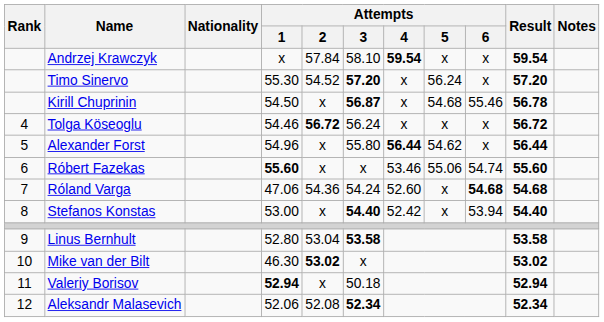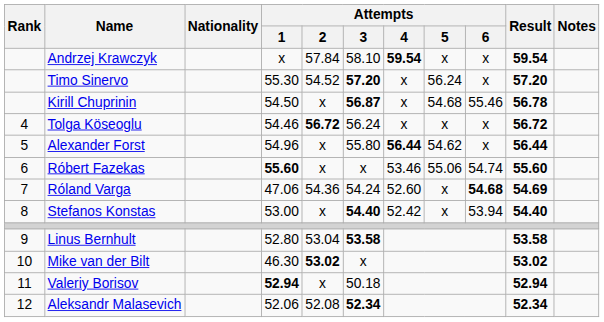 <table class="wikitable sortable" style="text-align:center">
 <tr>
 <th rowspan=2>Rank</th>
 <th rowspan=2>Name</th>
 <th rowspan=2>Nationality</th>
 <th colspan=6>Attempts</th>
 <th rowspan=2>Result</th>
 <th rowspan=2>Notes</th>
 </tr>
 <tr>
 <th>1</th>
 <th>2</th>
 <th>3</th>
 <th>4</th>
 <th>5</th>
 <th>6</th>
 </tr>
 <tr>
 <td></td>
 <td align=left><a href='#'>Andrzej Krawczyk</a></td>
 <td align=left></td>
 <td>x</td>
 <td>57.84</td>
 <td>58.10</td>
 <td><strong>59.54</strong></td>
 <td>x</td>
 <td>x</td>
 <td><strong>59.54</strong></td>
 <td></td>
 </tr>
 <tr>
 <td></td>
 <td align=left><a href='#'>Timo Sinervo</a></td>
 <td align=left></td>
 <td>55.30</td>
 <td>54.52</td>
 <td><strong>57.20</strong></td>
 <td>x</td>
 <td>56.24</td>
 <td>x</td>
 <td><strong>57.20</strong></td>
 <td></td>
 </tr>
 <tr>
 <td></td>
 <td align=left><a href='#'>Kirill Chuprinin</a></td>
 <td align=left></td>
 <td>54.50</td>
 <td>x</td>
 <td><strong>56.87</strong></td>
 <td>x</td>
 <td>54.68</td>
 <td>55.46</td>
 <td><strong>56.78</strong></td>
 <td></td>
 </tr>
 <tr>
 <td>4</td>
 <td align=left><a href='#'>Tolga Köseoglu</a></td>
 <td align=left></td>
 <td>54.46</td>
 <td><strong>56.72</strong></td>
 <td>56.24</td>
 <td>x</td>
 <td>x</td>
 <td>x</td>
 <td><strong>56.72</strong></td>
 <td></td>
 </tr>
 <tr>
 <td>5</td>
 <td align=left><a href='#'>Alexander Forst</a></td>
 <td align=left></td>
 <td>54.96</td>
 <td>x</td>
 <td>55.80</td>
 <td><strong>56.44</strong></td>
 <td>54.62</td>
 <td>x</td>
 <td><strong>56.44</strong></td>
 <td></td>
 </tr>
 <tr>
 <td>6</td>
 <td align=left><a href='#'>Róbert Fazekas</a></td>
 <td align=left></td>
 <td><strong>55.60</strong></td>
 <td>x</td>
 <td>x</td>
 <td>53.46</td>
 <td>55.06</td>
 <td>54.74</td>
 <td><strong>55.60</strong></td>
 <td></td>
 </tr>
 <tr>
 <td>7</td>
 <td align=left><a href='#'>Róland Varga</a></td>
 <td align=left></td>
 <td>47.06</td>
 <td>54.36</td>
 <td>54.24</td>
 <td>52.60</td>
 <td>x</td>
 <td><strong>54.68</strong></td>
-<td><strong>54.68</strong></td>
+<td><strong>54.69</strong></td>
 <td></td>
 </tr>
 <tr>
 <td>8</td>
 <td align=left><a href='#'>Stefanos Konstas</a></td>
 <td align=left></td>
 <td>53.00</td>
 <td>x</td>
 <td><strong>54.40</strong></td>
 <td>52.42</td>
 <td>x</td>
 <td>53.94</td>
 <td><strong>54.40</strong></td>
 <td></td>
 </tr>
 <tr>
 <td colspan=11 bgcolor=lightgray></td>
 </tr>
 <tr>
 <td>9</td>
 <td align=left><a href='#'>Linus Bernhult</a></td>
 <td align=left></td>
 <td>52.80</td>
 <td>53.04</td>
 <td><strong>53.58</strong></td>
 <td colspan=3></td>
 <td><strong>53.58</strong></td>
 <td></td>
 </tr>
 <tr>
 <td>10</td>
 <td align=left><a href='#'>Mike van der Bilt</a></td>
 <td align=left></td>
 <td>46.30</td>
 <td><strong>53.02</strong></td>
 <td>x</td>
 <td colspan=3></td>
 <td><strong>53.02</strong></td>
 <td></td>
 </tr>
 <tr>
 <td>11</td>
 <td align=left><a href='#'>Valeriy Borisov</a></td>
 <td align=left></td>
 <td><strong>52.94</strong></td>
 <td>x</td>
 <td>50.18</td>
 <td colspan=3></td>
 <td><strong>52.94</strong></td>
 <td></td>
 </tr>
 <tr>
 <td>12</td>
 <td align=left><a href='#'>Aleksandr Malasevich</a></td>
 <td align=left></td>
 <td>52.06</td>
 <td>52.08</td>
 <td><strong>52.34</strong></td>
 <td colspan=3></td>
 <td><strong>52.34</strong></td>
 <td></td>
 </tr>
 </table>
